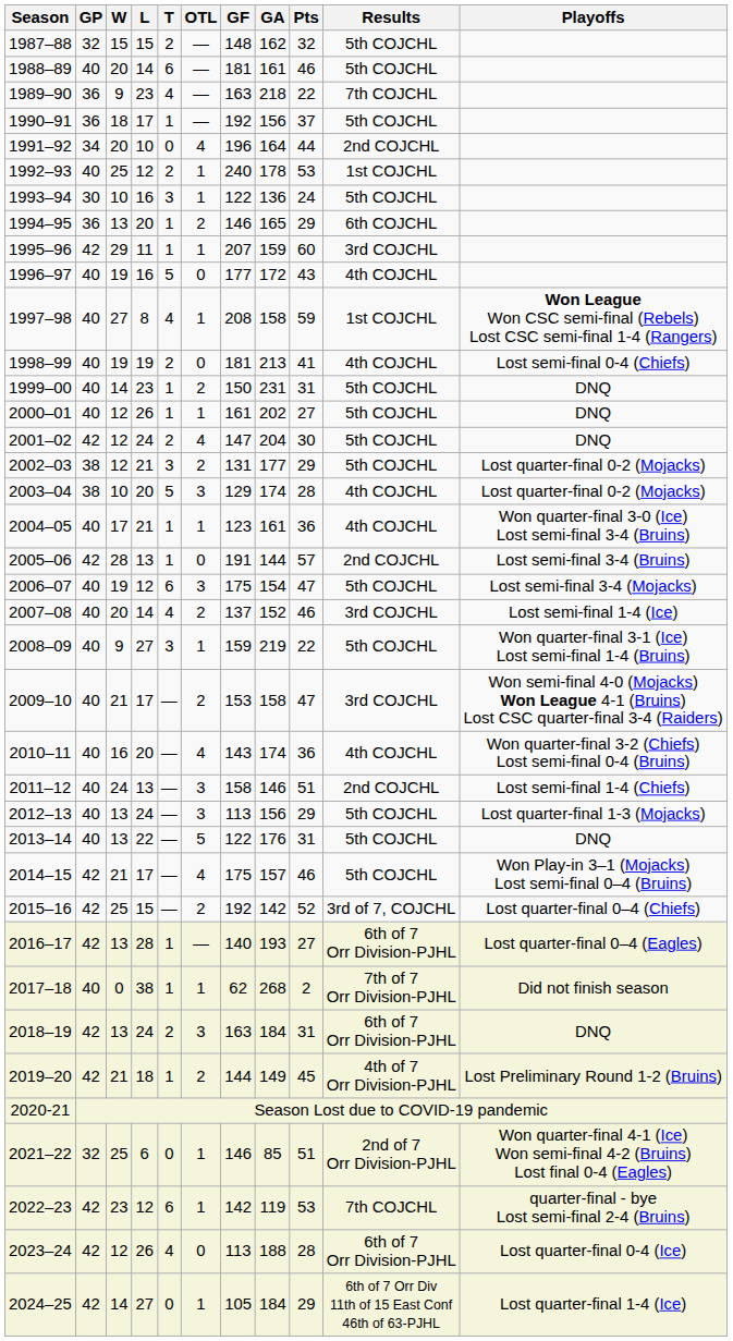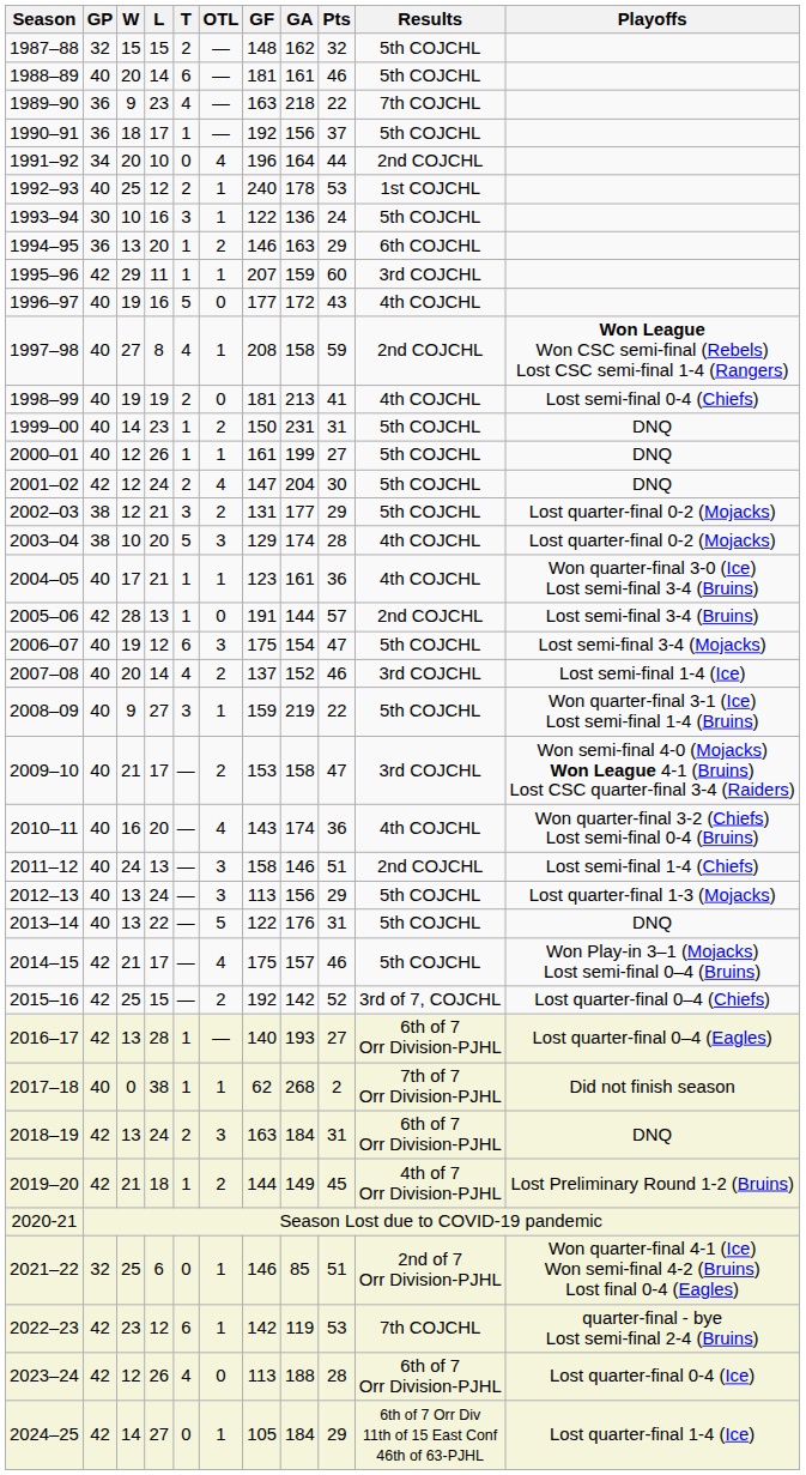 <table class="wikitable" style="text-align:center">
 <tr>
 <th>Season</th>
 <th>GP</th>
 <th>W</th>
 <th>L</th>
 <th>T</th>
 <th>OTL</th>
 <th>GF</th>
 <th>GA</th>
 <th>Pts</th>
 <th>Results</th>
 <th>Playoffs</th>
 </tr>
 <tr>
 <td>1987–88</td>
 <td>32</td>
 <td>15</td>
 <td>15</td>
 <td>2</td>
 <td>—</td>
 <td>148</td>
 <td>162</td>
 <td>32</td>
 <td>5th COJCHL</td>
 <td></td>
 </tr>
 <tr>
 <td>1988–89</td>
 <td>40</td>
 <td>20</td>
 <td>14</td>
 <td>6</td>
 <td>—</td>
 <td>181</td>
 <td>161</td>
 <td>46</td>
 <td>5th COJCHL</td>
 <td></td>
 </tr>
 <tr>
 <td>1989–90</td>
 <td>36</td>
 <td>9</td>
 <td>23</td>
 <td>4</td>
 <td>—</td>
 <td>163</td>
 <td>218</td>
 <td>22</td>
 <td>7th COJCHL</td>
 <td></td>
 </tr>
 <tr>
 <td>1990–91</td>
 <td>36</td>
 <td>18</td>
 <td>17</td>
 <td>1</td>
 <td>—</td>
 <td>192</td>
 <td>156</td>
 <td>37</td>
 <td>5th COJCHL</td>
 <td></td>
 </tr>
 <tr>
 <td>1991–92</td>
 <td>34</td>
 <td>20</td>
 <td>10</td>
 <td>0</td>
 <td>4</td>
 <td>196</td>
 <td>164</td>
 <td>44</td>
 <td>2nd COJCHL</td>
 <td></td>
 </tr>
 <tr>
 <td>1992–93</td>
 <td>40</td>
 <td>25</td>
 <td>12</td>
 <td>2</td>
 <td>1</td>
 <td>240</td>
 <td>178</td>
 <td>53</td>
 <td>1st COJCHL</td>
 <td></td>
 </tr>
 <tr>
 <td>1993–94</td>
 <td>30</td>
 <td>10</td>
 <td>16</td>
 <td>3</td>
 <td>1</td>
 <td>122</td>
 <td>136</td>
 <td>24</td>
 <td>5th COJCHL</td>
 <td></td>
 </tr>
 <tr>
 <td>1994–95</td>
 <td>36</td>
 <td>13</td>
 <td>20</td>
 <td>1</td>
 <td>2</td>
 <td>146</td>
-<td>165</td>
+<td>163</td>
 <td>29</td>
 <td>6th COJCHL</td>
 <td></td>
 </tr>
 <tr>
 <td>1995–96</td>
 <td>42</td>
 <td>29</td>
 <td>11</td>
 <td>1</td>
 <td>1</td>
 <td>207</td>
 <td>159</td>
 <td>60</td>
 <td>3rd COJCHL</td>
 <td></td>
 </tr>
 <tr>
 <td>1996–97</td>
 <td>40</td>
 <td>19</td>
 <td>16</td>
 <td>5</td>
 <td>0</td>
 <td>177</td>
 <td>172</td>
 <td>43</td>
 <td>4th COJCHL</td>
 <td></td>
 </tr>
 <tr>
 <td>1997–98</td>
 <td>40</td>
 <td>27</td>
 <td>8</td>
 <td>4</td>
 <td>1</td>
 <td>208</td>
 <td>158</td>
 <td>59</td>
-<td>1st COJCHL</td>
+<td>2nd COJCHL</td>
 <td><strong>Won League</strong><br>Won CSC semi-final (<a href='#'>Rebels</a>)<br>Lost CSC semi-final 1-4 (<a href='#'>Rangers</a>)</td>
 </tr>
 <tr>
 <td>1998–99</td>
 <td>40</td>
 <td>19</td>
 <td>19</td>
 <td>2</td>
 <td>0</td>
 <td>181</td>
 <td>213</td>
 <td>41</td>
 <td>4th COJCHL</td>
 <td>Lost semi-final 0-4 (<a href='#'>Chiefs</a>)</td>
 </tr>
 <tr>
 <td>1999–00</td>
 <td>40</td>
 <td>14</td>
 <td>23</td>
 <td>1</td>
 <td>2</td>
 <td>150</td>
 <td>231</td>
 <td>31</td>
 <td>5th COJCHL</td>
 <td>DNQ</td>
 </tr>
 <tr>
 <td>2000–01</td>
 <td>40</td>
 <td>12</td>
 <td>26</td>
 <td>1</td>
 <td>1</td>
 <td>161</td>
-<td>202</td>
+<td>199</td>
 <td>27</td>
 <td>5th COJCHL</td>
 <td>DNQ</td>
 </tr>
 <tr>
 <td>2001–02</td>
 <td>42</td>
 <td>12</td>
 <td>24</td>
 <td>2</td>
 <td>4</td>
 <td>147</td>
 <td>204</td>
 <td>30</td>
 <td>5th COJCHL</td>
 <td>DNQ</td>
 </tr>
 <tr>
 <td>2002–03</td>
 <td>38</td>
 <td>12</td>
 <td>21</td>
 <td>3</td>
 <td>2</td>
 <td>131</td>
 <td>177</td>
 <td>29</td>
 <td>5th COJCHL</td>
 <td>Lost quarter-final 0-2 (<a href='#'>Mojacks</a>)</td>
 </tr>
 <tr>
 <td>2003–04</td>
 <td>38</td>
 <td>10</td>
 <td>20</td>
 <td>5</td>
 <td>3</td>
 <td>129</td>
 <td>174</td>
 <td>28</td>
 <td>4th COJCHL</td>
 <td>Lost quarter-final 0-2 (<a href='#'>Mojacks</a>)</td>
 </tr>
 <tr>
 <td>2004–05</td>
 <td>40</td>
 <td>17</td>
 <td>21</td>
 <td>1</td>
 <td>1</td>
 <td>123</td>
 <td>161</td>
 <td>36</td>
 <td>4th COJCHL</td>
 <td>Won quarter-final 3-0 (<a href='#'>Ice</a>)<br>Lost semi-final 3-4 (<a href='#'>Bruins</a>)</td>
 </tr>
 <tr>
 <td>2005–06</td>
 <td>42</td>
 <td>28</td>
 <td>13</td>
 <td>1</td>
 <td>0</td>
 <td>191</td>
 <td>144</td>
 <td>57</td>
 <td>2nd COJCHL</td>
 <td>Lost semi-final 3-4 (<a href='#'>Bruins</a>)</td>
 </tr>
 <tr>
 <td>2006–07</td>
 <td>40</td>
 <td>19</td>
 <td>12</td>
 <td>6</td>
 <td>3</td>
 <td>175</td>
 <td>154</td>
 <td>47</td>
 <td>5th COJCHL</td>
 <td>Lost semi-final 3-4 (<a href='#'>Mojacks</a>)</td>
 </tr>
 <tr>
 <td>2007–08</td>
 <td>40</td>
 <td>20</td>
 <td>14</td>
 <td>4</td>
 <td>2</td>
 <td>137</td>
 <td>152</td>
 <td>46</td>
 <td>3rd COJCHL</td>
 <td>Lost semi-final 1-4 (<a href='#'>Ice</a>)</td>
 </tr>
 <tr>
 <td>2008–09</td>
 <td>40</td>
 <td>9</td>
 <td>27</td>
 <td>3</td>
 <td>1</td>
 <td>159</td>
 <td>219</td>
 <td>22</td>
 <td>5th COJCHL</td>
 <td>Won quarter-final 3-1 (<a href='#'>Ice</a>)<br>Lost semi-final 1-4 (<a href='#'>Bruins</a>)</td>
 </tr>
 <tr>
 <td>2009–10</td>
 <td>40</td>
 <td>21</td>
 <td>17</td>
 <td>—</td>
 <td>2</td>
 <td>153</td>
 <td>158</td>
 <td>47</td>
 <td>3rd COJCHL</td>
 <td>Won semi-final 4-0 (<a href='#'>Mojacks</a>)<br><strong>Won League</strong> 4-1 (<a href='#'>Bruins</a>)<br>Lost CSC quarter-final 3-4 (<a href='#'>Raiders</a>)</td>
 </tr>
 <tr>
 <td>2010–11</td>
 <td>40</td>
 <td>16</td>
 <td>20</td>
 <td>—</td>
 <td>4</td>
 <td>143</td>
 <td>174</td>
 <td>36</td>
 <td>4th COJCHL</td>
 <td>Won quarter-final 3-2 (<a href='#'>Chiefs</a>)<br>Lost semi-final 0-4 (<a href='#'>Bruins</a>)</td>
 </tr>
 <tr>
 <td>2011–12</td>
 <td>40</td>
 <td>24</td>
 <td>13</td>
 <td>—</td>
 <td>3</td>
 <td>158</td>
 <td>146</td>
 <td>51</td>
 <td>2nd COJCHL</td>
 <td>Lost semi-final 1-4 (<a href='#'>Chiefs</a>)</td>
 </tr>
 <tr>
 <td>2012–13</td>
 <td>40</td>
 <td>13</td>
 <td>24</td>
 <td>—</td>
 <td>3</td>
 <td>113</td>
 <td>156</td>
 <td>29</td>
 <td>5th COJCHL</td>
 <td>Lost quarter-final 1-3 (<a href='#'>Mojacks</a>)</td>
 </tr>
 <tr>
 <td>2013–14</td>
 <td>40</td>
 <td>13</td>
 <td>22</td>
 <td>—</td>
 <td>5</td>
 <td>122</td>
 <td>176</td>
 <td>31</td>
 <td>5th COJCHL</td>
 <td>DNQ</td>
 </tr>
 <tr>
 <td>2014–15</td>
 <td>42</td>
 <td>21</td>
 <td>17</td>
 <td>—</td>
 <td>4</td>
 <td>175</td>
 <td>157</td>
 <td>46</td>
 <td>5th COJCHL</td>
 <td>Won Play-in 3–1 (<a href='#'>Mojacks</a>)<br>Lost semi-final 0–4 (<a href='#'>Bruins</a>)</td>
 </tr>
 <tr>
 <td>2015–16</td>
 <td>42</td>
 <td>25</td>
 <td>15</td>
 <td>—</td>
 <td>2</td>
 <td>192</td>
 <td>142</td>
 <td>52</td>
 <td>3rd of 7, COJCHL</td>
 <td>Lost quarter-final 0–4 (<a href='#'>Chiefs</a>)</td>
 </tr>
 <tr style="text-align:center;"  bgcolor=beige>
 <td>2016–17</td>
 <td>42</td>
 <td>13</td>
 <td>28</td>
 <td>1</td>
 <td>—</td>
 <td>140</td>
 <td>193</td>
 <td>27</td>
 <td>6th of 7<br>Orr Division-PJHL</td>
 <td>Lost quarter-final 0–4 (<a href='#'>Eagles</a>)</td>
 </tr>
 <tr style="text-align:center;"  bgcolor=beige>
 <td>2017–18</td>
 <td>40</td>
 <td>0</td>
 <td>38</td>
 <td>1</td>
 <td>1</td>
 <td>62</td>
 <td>268</td>
 <td>2</td>
 <td>7th of 7<br>Orr Division-PJHL</td>
 <td>Did not finish season</td>
 </tr>
 <tr style="text-align:center;"  bgcolor=beige>
 <td>2018–19</td>
 <td>42</td>
 <td>13</td>
 <td>24</td>
 <td>2</td>
 <td>3</td>
 <td>163</td>
 <td>184</td>
 <td>31</td>
 <td>6th of 7<br>Orr Division-PJHL</td>
 <td>DNQ</td>
 </tr>
 <tr style="text-align:center;"  bgcolor=beige>
 <td>2019–20</td>
 <td>42</td>
 <td>21</td>
 <td>18</td>
 <td>1</td>
 <td>2</td>
 <td>144</td>
 <td>149</td>
 <td>45</td>
 <td>4th of 7<br>Orr Division-PJHL</td>
 <td>Lost Preliminary Round 1-2 (<a href='#'>Bruins</a>)</td>
 </tr>
 <tr align="center" bgcolor="beige">
 <td>2020-21</td>
 <td colspan="10">Season Lost due to COVID-19 pandemic</td>
 </tr>
 <tr style="text-align:center;"  bgcolor=beige>
 <td>2021–22</td>
 <td>32</td>
 <td>25</td>
 <td>6</td>
 <td>0</td>
 <td>1</td>
 <td>146</td>
 <td>85</td>
 <td>51</td>
 <td>2nd of 7<br>Orr Division-PJHL</td>
 <td>Won quarter-final 4-1 (<a href='#'>Ice</a>)<br>Won semi-final 4-2 (<a href='#'>Bruins</a>)<br>Lost final 0-4 (<a href='#'>Eagles</a>)</td>
 </tr>
 <tr style="text-align:center;"  bgcolor=beige>
 <td>2022–23</td>
 <td>42</td>
 <td>23</td>
 <td>12</td>
 <td>6</td>
 <td>1</td>
 <td>142</td>
 <td>119</td>
 <td>53</td>
 <td>7th COJCHL</td>
 <td>quarter-final - bye <br>Lost semi-final 2-4 (<a href='#'>Bruins</a>)</td>
 </tr>
 <tr style="text-align:center;"  bgcolor=beige>
 <td>2023–24</td>
 <td>42</td>
 <td>12</td>
 <td>26</td>
 <td>4</td>
 <td>0</td>
 <td>113</td>
 <td>188</td>
 <td>28</td>
 <td>6th of 7<br>Orr Division-PJHL</td>
 <td>Lost quarter-final 0-4 (<a href='#'>Ice</a>)</td>
 </tr>
 <tr style="text-align:center;"  bgcolor=beige>
 <td>2024–25</td>
 <td>42</td>
 <td>14</td>
 <td>27</td>
 <td>0</td>
 <td>1</td>
 <td>105</td>
 <td>184</td>
 <td>29</td>
 <td><small>6th of 7 Orr Div<br>11th of 15 East Conf<br>46th of 63-PJHL</small></td>
 <td>Lost quarter-final 1-4 (<a href='#'>Ice</a>)</td>
 </tr>
 </table>
